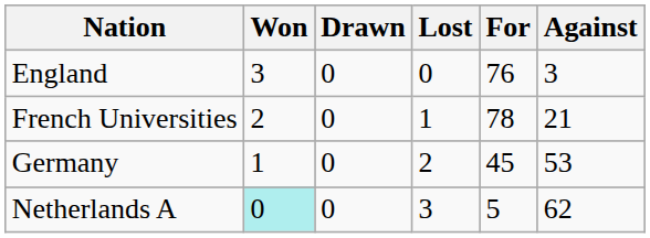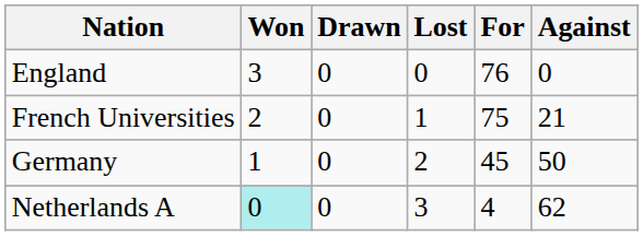 <table class="wikitable">
 <tr>
 <th>Nation</th>
 <th>Won</th>
 <th>Drawn</th>
 <th>Lost</th>
 <th>For</th>
 <th>Against</th>
 </tr>
 <tr>
 <td>England</td>
 <td>3</td>
 <td>0</td>
 <td>0</td>
 <td>76</td>
-<td>3</td>
+<td>0</td>
 </tr>
 <tr>
 <td>French Universities</td>
 <td>2</td>
 <td>0</td>
 <td>1</td>
-<td>78</td>
+<td>75</td>
 <td>21</td>
 </tr>
 <tr>
 <td>Germany</td>
 <td>1</td>
 <td>0</td>
 <td>2</td>
 <td>45</td>
-<td>53</td>
+<td>50</td>
 </tr>
 <tr>
 <td>Netherlands A</td>
 <td style="background: paleturquoise;">0</td>
 <td>0</td>
 <td>3</td>
-<td>5</td>
+<td>4</td>
 <td>62</td>
 </tr>
 </table>
